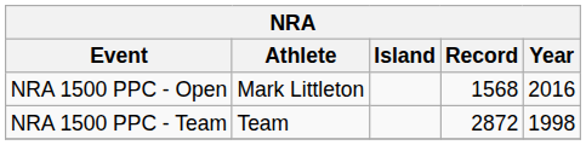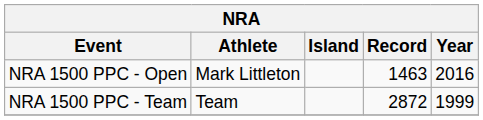 <table class="wikitable" style="text-align: center; font-size:95%;">
 <tr>
 <th colspan=5>NRA</th>
 </tr>
 <tr>
 <th colspan=1>Event</th>
 <th colspan=1>Athlete</th>
 <th colspan=1>Island</th>
 <th colspan=1>Record</th>
 <th colspan=1>Year</th>
 </tr>
 <tr>
 <td align="left">NRA 1500 PPC - Open</td>
 <td align="left">Mark Littleton</td>
 <td></td>
-<td align="right">1568</td>
+<td align="right">1463</td>
 <td>2016</td>
 </tr>
 <tr>
 <td align="left">NRA 1500 PPC - Team</td>
 <td align="left">Team</td>
 <td></td>
 <td align="right">2872</td>
-<td>1998</td>
+<td>1999</td>
 </tr>
 <tr>
 </tr>
 </table>
